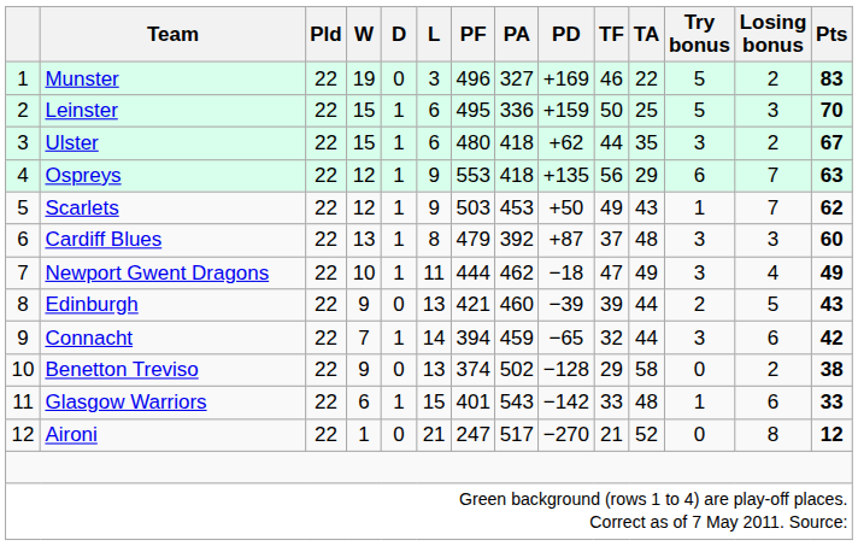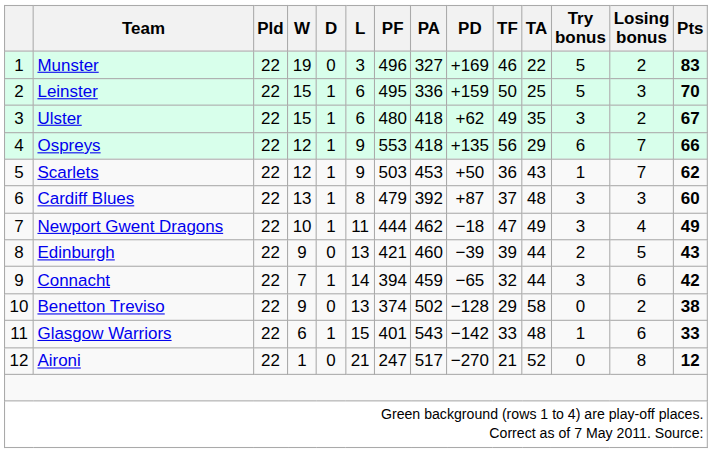 <table class="wikitable" style="float:left; margin-right:15px; text-align: center;">
 <tr>
 <th width="20"></th>
 <th style="width:200px;">Team</th>
 <th width="20">Pld</th>
 <th width="20">W</th>
 <th width="20">D</th>
 <th width="20">L</th>
 <th width="20">PF</th>
 <th width="20">PA</th>
 <th width="20">PD</th>
 <th width="20">TF</th>
 <th width="20">TA</th>
 <th width="20">Try bonus</th>
 <th width="20">Losing bonus</th>
 <th width="20">Pts</th>
 </tr>
 <tr bgcolor=#d8ffeb>
 <td>1</td>
 <td align=left> <a href='#'>Munster</a></td>
 <td>22</td>
 <td>19</td>
 <td>0</td>
 <td>3</td>
 <td>496</td>
 <td>327</td>
 <td>+169</td>
 <td>46</td>
 <td>22</td>
 <td>5</td>
 <td>2</td>
 <td><strong>83</strong></td>
 </tr>
 <tr bgcolor=#d8ffeb>
 <td>2</td>
 <td align=left> <a href='#'>Leinster</a></td>
 <td>22</td>
 <td>15</td>
 <td>1</td>
 <td>6</td>
 <td>495</td>
 <td>336</td>
 <td>+159</td>
 <td>50</td>
 <td>25</td>
 <td>5</td>
 <td>3</td>
 <td><strong>70</strong></td>
 </tr>
 <tr bgcolor=#d8ffeb>
 <td>3</td>
 <td align=left> <a href='#'>Ulster</a></td>
 <td>22</td>
 <td>15</td>
 <td>1</td>
 <td>6</td>
 <td>480</td>
 <td>418</td>
 <td>+62</td>
-<td>44</td>
+<td>49</td>
 <td>35</td>
 <td>3</td>
 <td>2</td>
 <td><strong>67</strong></td>
 </tr>
 <tr bgcolor=#d8ffeb>
 <td>4</td>
 <td align=left> <a href='#'>Ospreys</a></td>
 <td>22</td>
 <td>12</td>
 <td>1</td>
 <td>9</td>
 <td>553</td>
 <td>418</td>
 <td>+135</td>
 <td>56</td>
 <td>29</td>
 <td>6</td>
 <td>7</td>
-<td><strong>63</strong></td>
+<td><strong>66</strong></td>
 </tr>
 <tr>
 <td>5</td>
 <td align=left> <a href='#'>Scarlets</a></td>
 <td>22</td>
 <td>12</td>
 <td>1</td>
 <td>9</td>
 <td>503</td>
 <td>453</td>
 <td>+50</td>
-<td>49</td>
+<td>36</td>
 <td>43</td>
 <td>1</td>
 <td>7</td>
 <td><strong>62</strong></td>
 </tr>
 <tr>
 <td>6</td>
 <td align=left> <a href='#'>Cardiff Blues</a></td>
 <td>22</td>
 <td>13</td>
 <td>1</td>
 <td>8</td>
 <td>479</td>
 <td>392</td>
 <td>+87</td>
 <td>37</td>
 <td>48</td>
 <td>3</td>
 <td>3</td>
 <td><strong>60</strong></td>
 </tr>
 <tr>
 <td>7</td>
 <td align=left> <a href='#'>Newport Gwent Dragons</a></td>
 <td>22</td>
 <td>10</td>
 <td>1</td>
 <td>11</td>
 <td>444</td>
 <td>462</td>
 <td>−18</td>
 <td>47</td>
 <td>49</td>
 <td>3</td>
 <td>4</td>
 <td><strong>49</strong></td>
 </tr>
 <tr>
 <td>8</td>
 <td align=left> <a href='#'>Edinburgh</a></td>
 <td>22</td>
 <td>9</td>
 <td>0</td>
 <td>13</td>
 <td>421</td>
 <td>460</td>
 <td>−39</td>
 <td>39</td>
 <td>44</td>
 <td>2</td>
 <td>5</td>
 <td><strong>43</strong></td>
 </tr>
 <tr>
 <td>9</td>
 <td align=left> <a href='#'>Connacht</a></td>
 <td>22</td>
 <td>7</td>
 <td>1</td>
 <td>14</td>
 <td>394</td>
 <td>459</td>
 <td>−65</td>
 <td>32</td>
 <td>44</td>
 <td>3</td>
 <td>6</td>
 <td><strong>42</strong></td>
 </tr>
 <tr>
 <td>10</td>
 <td align=left> <a href='#'>Benetton Treviso</a></td>
 <td>22</td>
 <td>9</td>
 <td>0</td>
 <td>13</td>
 <td>374</td>
 <td>502</td>
 <td>−128</td>
 <td>29</td>
 <td>58</td>
 <td>0</td>
 <td>2</td>
 <td><strong>38</strong></td>
 </tr>
 <tr>
 <td>11</td>
 <td align=left> <a href='#'>Glasgow Warriors</a></td>
 <td>22</td>
 <td>6</td>
 <td>1</td>
 <td>15</td>
 <td>401</td>
 <td>543</td>
 <td>−142</td>
 <td>33</td>
 <td>48</td>
 <td>1</td>
 <td>6</td>
 <td><strong>33</strong></td>
 </tr>
 <tr>
 <td>12</td>
 <td align=left> <a href='#'>Aironi</a></td>
 <td>22</td>
 <td>1</td>
 <td>0</td>
 <td>21</td>
 <td>247</td>
 <td>517</td>
 <td>−270</td>
 <td>21</td>
 <td>52</td>
 <td>0</td>
 <td>8</td>
 <td><strong>12</strong></td>
 </tr>
 <tr>
 <td colspan="14"><br></td>
 </tr>
 <tr>
 <td colspan="14" style="text-align:right; background:#fff;" cellpadding="0" cellspacing="0"><small>Green background (rows 1 to 4) are play-off places.<br>Correct as of 7 May 2011.  Source:  </small></td>
 </tr>
 </table>
